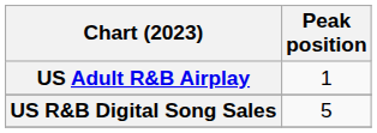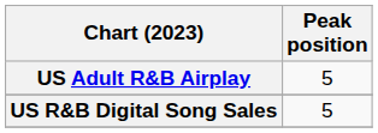 <table class="wikitable sortable plainrowheaders" style="text-align:center">
 <tr>
 <th scope="col">Chart (2023)</th>
 <th scope="col">Peak<br>position</th>
 </tr>
 <tr>
 <th scope="row">US <a href='#'>Adult R&B Airplay</a></th>
-<td>1</td>
+<td>5</td>
 </tr>
 <tr>
 </tr>
 <tr>
 </tr>
 <tr>
 </tr>
 <tr>
 <th scope="row">US R&B Digital Song Sales</th>
 <td>5</td>
 </tr>
 <tr>
 </tr>
 </table>
